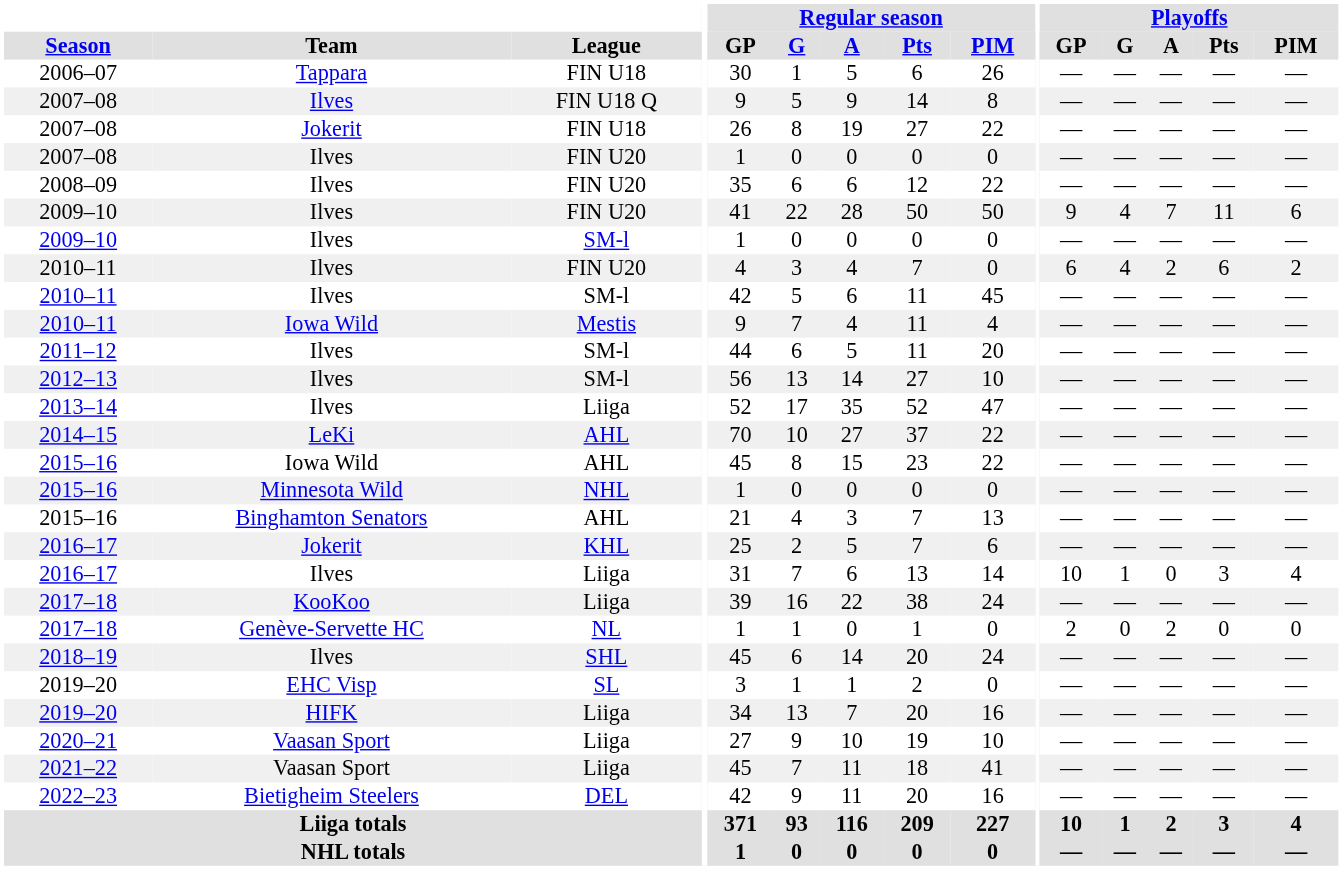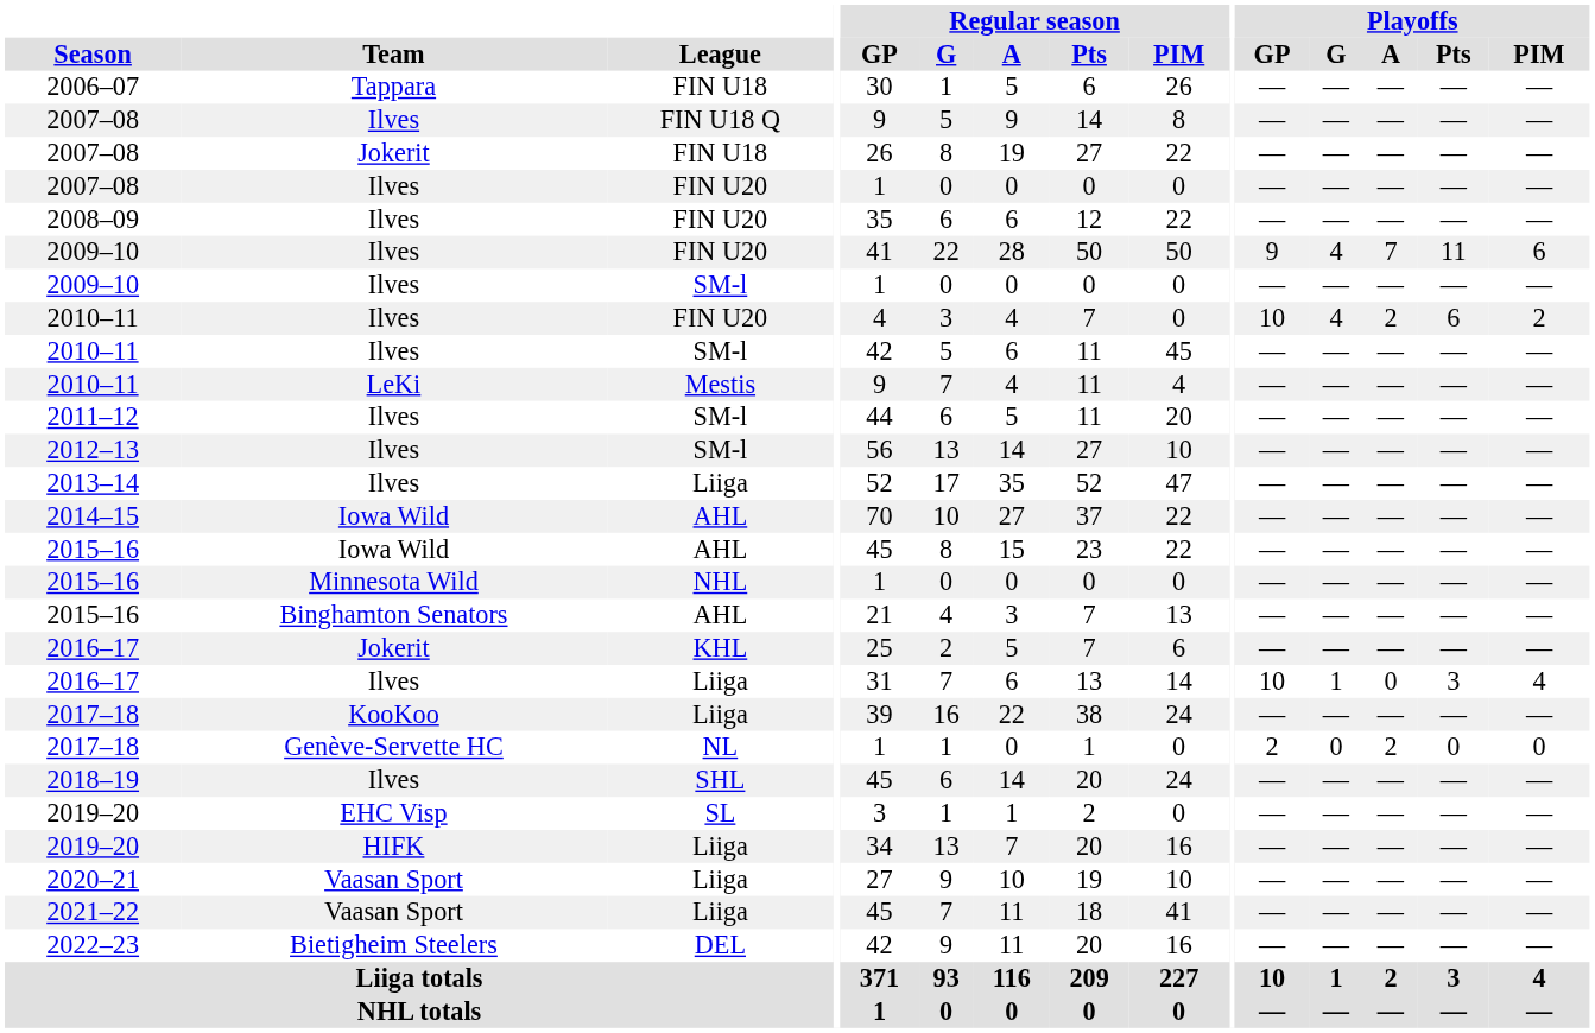 <table border="0" cellpadding="1" cellspacing="0" style="text-align:center; width:60em">
 <tr bgcolor="#e0e0e0">
 <th colspan="3" bgcolor="#ffffff"></th>
 <th rowspan="99" bgcolor="#ffffff"></th>
 <th colspan="5"><a href='#'>Regular season</a></th>
 <th rowspan="99" bgcolor="#ffffff"></th>
 <th colspan="5"><a href='#'>Playoffs</a></th>
 </tr>
 <tr bgcolor="#e0e0e0">
 <th><a href='#'>Season</a></th>
 <th>Team</th>
 <th>League</th>
 <th>GP</th>
 <th><a href='#'>G</a></th>
 <th><a href='#'>A</a></th>
 <th><a href='#'>Pts</a></th>
 <th><a href='#'>PIM</a></th>
 <th>GP</th>
 <th>G</th>
 <th>A</th>
 <th>Pts</th>
 <th>PIM</th>
 </tr>
 <tr>
 <td>2006–07</td>
 <td><a href='#'>Tappara</a></td>
 <td>FIN U18</td>
 <td>30</td>
 <td>1</td>
 <td>5</td>
 <td>6</td>
 <td>26</td>
 <td>—</td>
 <td>—</td>
 <td>—</td>
 <td>—</td>
 <td>—</td>
 </tr>
 <tr bgcolor="#f0f0f0">
 <td>2007–08</td>
 <td><a href='#'>Ilves</a></td>
 <td>FIN U18 Q</td>
 <td>9</td>
 <td>5</td>
 <td>9</td>
 <td>14</td>
 <td>8</td>
 <td>—</td>
 <td>—</td>
 <td>—</td>
 <td>—</td>
 <td>—</td>
 </tr>
 <tr>
 <td>2007–08</td>
 <td><a href='#'>Jokerit</a></td>
 <td>FIN U18</td>
 <td>26</td>
 <td>8</td>
 <td>19</td>
 <td>27</td>
 <td>22</td>
 <td>—</td>
 <td>—</td>
 <td>—</td>
 <td>—</td>
 <td>—</td>
 </tr>
 <tr bgcolor="#f0f0f0">
 <td>2007–08</td>
 <td>Ilves</td>
 <td>FIN U20</td>
 <td>1</td>
 <td>0</td>
 <td>0</td>
 <td>0</td>
 <td>0</td>
 <td>—</td>
 <td>—</td>
 <td>—</td>
 <td>—</td>
 <td>—</td>
 </tr>
 <tr>
 <td>2008–09</td>
 <td>Ilves</td>
 <td>FIN U20</td>
 <td>35</td>
 <td>6</td>
 <td>6</td>
 <td>12</td>
 <td>22</td>
 <td>—</td>
 <td>—</td>
 <td>—</td>
 <td>—</td>
 <td>—</td>
 </tr>
 <tr bgcolor="#f0f0f0">
 <td>2009–10</td>
 <td>Ilves</td>
 <td>FIN U20</td>
 <td>41</td>
 <td>22</td>
 <td>28</td>
 <td>50</td>
 <td>50</td>
 <td>9</td>
 <td>4</td>
 <td>7</td>
 <td>11</td>
 <td>6</td>
 </tr>
 <tr>
 <td><a href='#'>2009–10</a></td>
 <td>Ilves</td>
 <td><a href='#'>SM-l</a></td>
 <td>1</td>
 <td>0</td>
 <td>0</td>
 <td>0</td>
 <td>0</td>
 <td>—</td>
 <td>—</td>
 <td>—</td>
 <td>—</td>
 <td>—</td>
 </tr>
 <tr bgcolor="#f0f0f0">
 <td>2010–11</td>
 <td>Ilves</td>
 <td>FIN U20</td>
 <td>4</td>
 <td>3</td>
 <td>4</td>
 <td>7</td>
 <td>0</td>
-<td>6</td>
+<td>10</td>
 <td>4</td>
 <td>2</td>
 <td>6</td>
 <td>2</td>
 </tr>
 <tr>
 <td><a href='#'>2010–11</a></td>
 <td>Ilves</td>
 <td>SM-l</td>
 <td>42</td>
 <td>5</td>
 <td>6</td>
 <td>11</td>
 <td>45</td>
 <td>—</td>
 <td>—</td>
 <td>—</td>
 <td>—</td>
 <td>—</td>
 </tr>
 <tr bgcolor="#f0f0f0">
 <td><a href='#'>2010–11</a></td>
-<td><a href='#'>Iowa Wild</a></td>
+<td><a href='#'>LeKi</a></td>
 <td><a href='#'>Mestis</a></td>
 <td>9</td>
 <td>7</td>
 <td>4</td>
 <td>11</td>
 <td>4</td>
 <td>—</td>
 <td>—</td>
 <td>—</td>
 <td>—</td>
 <td>—</td>
 </tr>
 <tr>
 <td><a href='#'>2011–12</a></td>
 <td>Ilves</td>
 <td>SM-l</td>
 <td>44</td>
 <td>6</td>
 <td>5</td>
 <td>11</td>
 <td>20</td>
 <td>—</td>
 <td>—</td>
 <td>—</td>
 <td>—</td>
 <td>—</td>
 </tr>
 <tr bgcolor="#f0f0f0">
 <td><a href='#'>2012–13</a></td>
 <td>Ilves</td>
 <td>SM-l</td>
 <td>56</td>
 <td>13</td>
 <td>14</td>
 <td>27</td>
 <td>10</td>
 <td>—</td>
 <td>—</td>
 <td>—</td>
 <td>—</td>
 <td>—</td>
 </tr>
 <tr>
 <td><a href='#'>2013–14</a></td>
 <td>Ilves</td>
 <td>Liiga</td>
 <td>52</td>
 <td>17</td>
 <td>35</td>
 <td>52</td>
 <td>47</td>
 <td>—</td>
 <td>—</td>
 <td>—</td>
 <td>—</td>
 <td>—</td>
 </tr>
 <tr bgcolor="#f0f0f0">
 <td><a href='#'>2014–15</a></td>
-<td><a href='#'>LeKi</a></td>
+<td><a href='#'>Iowa Wild</a></td>
 <td><a href='#'>AHL</a></td>
 <td>70</td>
 <td>10</td>
 <td>27</td>
 <td>37</td>
 <td>22</td>
 <td>—</td>
 <td>—</td>
 <td>—</td>
 <td>—</td>
 <td>—</td>
 </tr>
 <tr>
 <td><a href='#'>2015–16</a></td>
 <td>Iowa Wild</td>
 <td>AHL</td>
 <td>45</td>
 <td>8</td>
 <td>15</td>
 <td>23</td>
 <td>22</td>
 <td>—</td>
 <td>—</td>
 <td>—</td>
 <td>—</td>
 <td>—</td>
 </tr>
 <tr bgcolor="#f0f0f0">
 <td><a href='#'>2015–16</a></td>
 <td><a href='#'>Minnesota Wild</a></td>
 <td><a href='#'>NHL</a></td>
 <td>1</td>
 <td>0</td>
 <td>0</td>
 <td>0</td>
 <td>0</td>
 <td>—</td>
 <td>—</td>
 <td>—</td>
 <td>—</td>
 <td>—</td>
 </tr>
 <tr>
 <td>2015–16</td>
 <td><a href='#'>Binghamton Senators</a></td>
 <td>AHL</td>
 <td>21</td>
 <td>4</td>
 <td>3</td>
 <td>7</td>
 <td>13</td>
 <td>—</td>
 <td>—</td>
 <td>—</td>
 <td>—</td>
 <td>—</td>
 </tr>
 <tr bgcolor="#f0f0f0">
 <td><a href='#'>2016–17</a></td>
 <td><a href='#'>Jokerit</a></td>
 <td><a href='#'>KHL</a></td>
 <td>25</td>
 <td>2</td>
 <td>5</td>
 <td>7</td>
 <td>6</td>
 <td>—</td>
 <td>—</td>
 <td>—</td>
 <td>—</td>
 <td>—</td>
 </tr>
 <tr>
 <td><a href='#'>2016–17</a></td>
 <td>Ilves</td>
 <td>Liiga</td>
 <td>31</td>
 <td>7</td>
 <td>6</td>
 <td>13</td>
 <td>14</td>
 <td>10</td>
 <td>1</td>
 <td>0</td>
 <td>3</td>
 <td>4</td>
 </tr>
 <tr bgcolor="#f0f0f0">
 <td><a href='#'>2017–18</a></td>
 <td><a href='#'>KooKoo</a></td>
 <td>Liiga</td>
 <td>39</td>
 <td>16</td>
 <td>22</td>
 <td>38</td>
 <td>24</td>
 <td>—</td>
 <td>—</td>
 <td>—</td>
 <td>—</td>
 <td>—</td>
 </tr>
 <tr>
 <td><a href='#'>2017–18</a></td>
 <td><a href='#'>Genève-Servette HC</a></td>
 <td><a href='#'>NL</a></td>
 <td>1</td>
 <td>1</td>
 <td>0</td>
 <td>1</td>
 <td>0</td>
 <td>2</td>
 <td>0</td>
 <td>2</td>
 <td>0</td>
 <td>0</td>
 </tr>
 <tr bgcolor="#f0f0f0">
 <td><a href='#'>2018–19</a></td>
 <td>Ilves</td>
 <td><a href='#'>SHL</a></td>
 <td>45</td>
 <td>6</td>
 <td>14</td>
 <td>20</td>
 <td>24</td>
 <td>—</td>
 <td>—</td>
 <td>—</td>
 <td>—</td>
 <td>—</td>
 </tr>
 <tr>
 <td>2019–20</td>
 <td><a href='#'>EHC Visp</a></td>
 <td><a href='#'>SL</a></td>
 <td>3</td>
 <td>1</td>
 <td>1</td>
 <td>2</td>
 <td>0</td>
 <td>—</td>
 <td>—</td>
 <td>—</td>
 <td>—</td>
 <td>—</td>
 </tr>
 <tr bgcolor="#f0f0f0">
 <td><a href='#'>2019–20</a></td>
 <td><a href='#'>HIFK</a></td>
 <td>Liiga</td>
 <td>34</td>
 <td>13</td>
 <td>7</td>
 <td>20</td>
 <td>16</td>
 <td>—</td>
 <td>—</td>
 <td>—</td>
 <td>—</td>
 <td>—</td>
 </tr>
 <tr>
 <td><a href='#'>2020–21</a></td>
 <td><a href='#'>Vaasan Sport</a></td>
 <td>Liiga</td>
 <td>27</td>
 <td>9</td>
 <td>10</td>
 <td>19</td>
 <td>10</td>
 <td>—</td>
 <td>—</td>
 <td>—</td>
 <td>—</td>
 <td>—</td>
 </tr>
 <tr bgcolor="#f0f0f0">
 <td><a href='#'>2021–22</a></td>
 <td>Vaasan Sport</td>
 <td>Liiga</td>
 <td>45</td>
 <td>7</td>
 <td>11</td>
 <td>18</td>
 <td>41</td>
 <td>—</td>
 <td>—</td>
 <td>—</td>
 <td>—</td>
 <td>—</td>
 </tr>
 <tr>
 <td><a href='#'>2022–23</a></td>
 <td><a href='#'>Bietigheim Steelers</a></td>
 <td><a href='#'>DEL</a></td>
 <td>42</td>
 <td>9</td>
 <td>11</td>
 <td>20</td>
 <td>16</td>
 <td>—</td>
 <td>—</td>
 <td>—</td>
 <td>—</td>
 <td>—</td>
 </tr>
 <tr bgcolor="#e0e0e0">
 <th colspan="3">Liiga totals</th>
 <th>371</th>
 <th>93</th>
 <th>116</th>
 <th>209</th>
 <th>227</th>
 <th>10</th>
 <th>1</th>
 <th>2</th>
 <th>3</th>
 <th>4</th>
 </tr>
 <tr bgcolor="#e0e0e0">
 <th colspan="3">NHL totals</th>
 <th>1</th>
 <th>0</th>
 <th>0</th>
 <th>0</th>
 <th>0</th>
 <th>—</th>
 <th>—</th>
 <th>—</th>
 <th>—</th>
 <th>—</th>
 </tr>
 </table>
